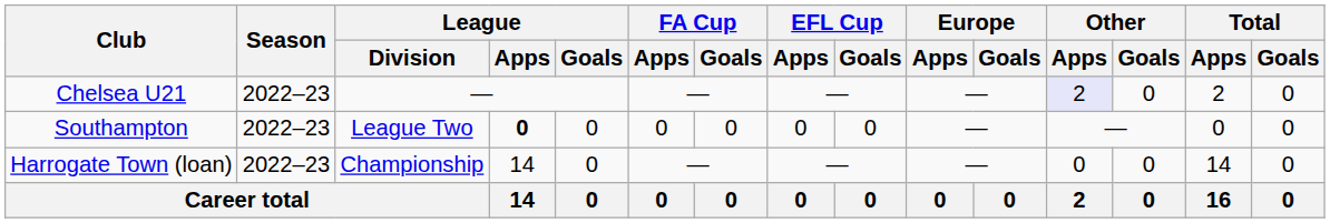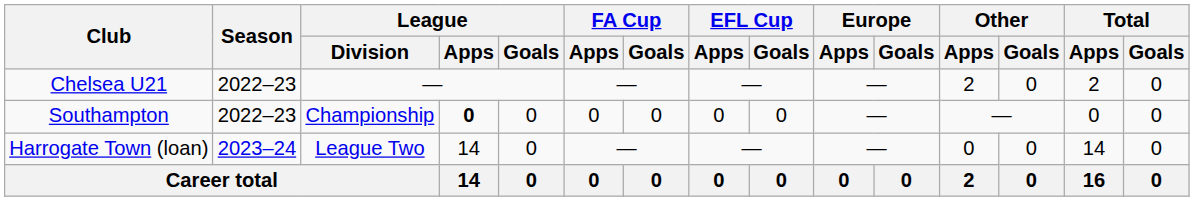 <table class="wikitable" style="text-align: center;">
 <tr>
 <th rowspan=2>Club</th>
 <th rowspan=2>Season</th>
 <th colspan=3>League</th>
 <th colspan=2><a href='#'>FA Cup</a></th>
 <th colspan=2><a href='#'>EFL Cup</a></th>
 <th colspan=2>Europe</th>
 <th colspan=2>Other</th>
 <th colspan=2>Total</th>
 </tr>
 <tr>
 <th>Division</th>
 <th>Apps</th>
 <th>Goals</th>
 <th>Apps</th>
 <th>Goals</th>
 <th>Apps</th>
 <th>Goals</th>
 <th>Apps</th>
 <th>Goals</th>
 <th>Apps</th>
 <th>Goals</th>
 <th>Apps</th>
 <th>Goals</th>
 </tr>
 <tr>
 <td><a href='#'>Chelsea U21</a></td>
 <td>2022–23</td>
 <td colspan=3>—</td>
 <td colspan=2>—</td>
 <td colspan=2>—</td>
 <td colspan=2>—</td>
-<td style="background: lavender;">2</td>
+<td>2</td>
 <td>0</td>
 <td>2</td>
 <td>0</td>
 </tr>
 <tr>
 <td><a href='#'>Southampton</a></td>
 <td>2022–23</td>
-<td><a href='#'>League Two</a></td>
+<td><a href='#'>Championship</a></td>
 <td><strong>0</strong></td>
 <td>0</td>
 <td>0</td>
 <td>0</td>
 <td>0</td>
 <td>0</td>
 <td colspan=2>—</td>
 <td colspan=2>—</td>
 <td>0</td>
 <td>0</td>
 </tr>
 <tr>
 <td><a href='#'>Harrogate Town</a> (loan)</td>
-<td>2022–23</td>
-<td><a href='#'>Championship</a></td>
+<td><a href='#'>2023–24</a></td>
+<td><a href='#'>League Two</a></td>
 <td>14</td>
 <td>0</td>
 <td colspan="2">—</td>
 <td colspan="2">—</td>
 <td colspan="2">—</td>
 <td>0</td>
 <td>0</td>
 <td>14</td>
 <td>0</td>
 </tr>
 <tr>
 <th colspan=3>Career total</th>
 <th>14</th>
 <th>0</th>
 <th>0</th>
 <th>0</th>
 <th>0</th>
 <th>0</th>
 <th>0</th>
 <th>0</th>
 <th>2</th>
 <th>0</th>
 <th>16</th>
 <th>0</th>
 </tr>
 </table>
